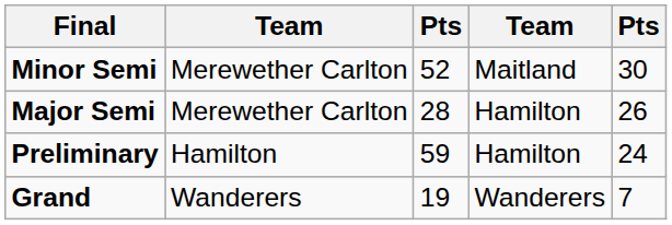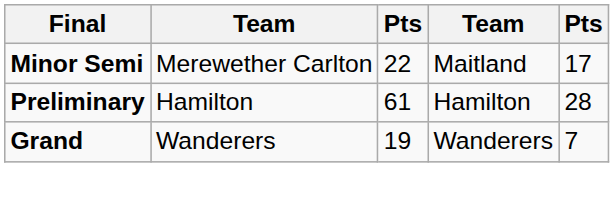 <table class="wikitable">
 <tr>
 <th>Final</th>
 <th>Team</th>
 <th>Pts</th>
 <th>Team</th>
 <th>Pts</th>
 </tr>
 <tr>
 <td><strong>Minor Semi</strong></td>
 <td>Merewether Carlton</td>
-<td>52</td>
+<td>22</td>
 <td>Maitland</td>
-<td>30</td>
-</tr>
-<tr>
-<td><strong>Major Semi</strong></td>
-<td>Merewether Carlton</td>
-<td>28</td>
-<td>Hamilton</td>
-<td>26</td>
+<td>17</td>
 </tr>
 <tr>
 <td><strong>Preliminary</strong></td>
 <td>Hamilton</td>
-<td>59</td>
+<td>61</td>
 <td>Hamilton</td>
-<td>24</td>
+<td>28</td>
 </tr>
 <tr>
 <td><strong>Grand</strong></td>
 <td>Wanderers</td>
 <td>19</td>
 <td>Wanderers</td>
 <td>7</td>
 </tr>
 </table>
